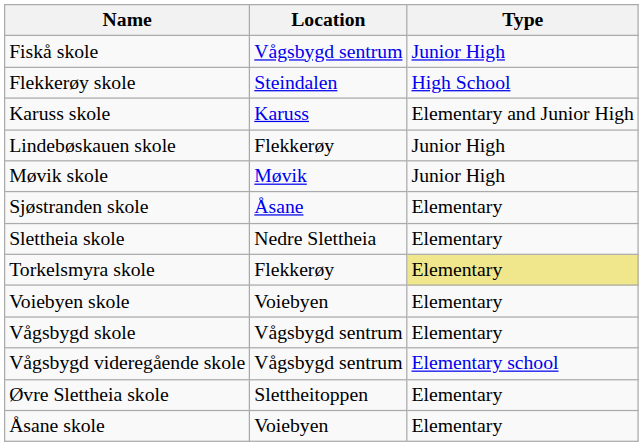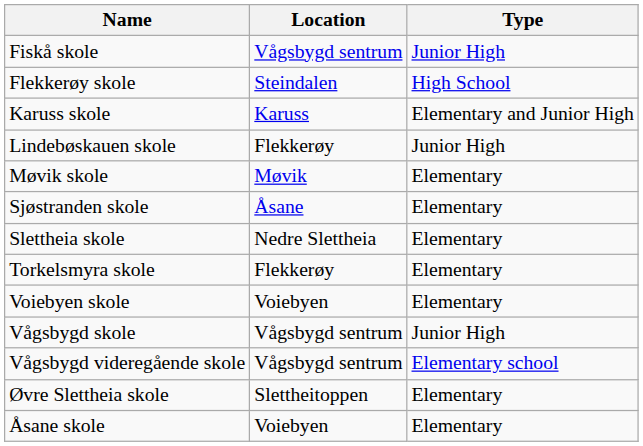 <table class="wikitable sortable">
 <tr>
 <th>Name</th>
 <th>Location</th>
 <th>Type</th>
 </tr>
 <tr>
 <td>Fiskå skole</td>
 <td><a href='#'>Vågsbygd sentrum</a></td>
 <td><a href='#'>Junior High</a></td>
 </tr>
 <tr>
 <td>Flekkerøy skole</td>
 <td><a href='#'>Steindalen</a></td>
 <td><a href='#'>High School</a></td>
 </tr>
 <tr>
 <td>Karuss skole</td>
 <td><a href='#'>Karuss</a></td>
 <td>Elementary and Junior High</td>
 </tr>
 <tr>
 <td>Lindebøskauen skole</td>
 <td>Flekkerøy</td>
 <td>Junior High</td>
 </tr>
 <tr>
 <td>Møvik skole</td>
 <td><a href='#'>Møvik</a></td>
-<td>Junior High</td>
+<td>Elementary</td>
 </tr>
 <tr>
 <td>Sjøstranden skole</td>
 <td><a href='#'>Åsane</a></td>
 <td>Elementary</td>
 </tr>
 <tr>
 <td>Slettheia skole</td>
 <td>Nedre Slettheia</td>
 <td>Elementary</td>
 </tr>
 <tr>
 <td>Torkelsmyra skole</td>
 <td>Flekkerøy</td>
-<td style="background: khaki;">Elementary</td>
+<td>Elementary</td>
 </tr>
 <tr>
 <td>Voiebyen skole</td>
 <td>Voiebyen</td>
 <td>Elementary</td>
 </tr>
 <tr>
 <td>Vågsbygd skole</td>
 <td>Vågsbygd sentrum</td>
-<td>Elementary</td>
+<td>Junior High</td>
 </tr>
 <tr>
 <td>Vågsbygd videregående skole</td>
 <td>Vågsbygd sentrum</td>
 <td><a href='#'>Elementary school</a></td>
 </tr>
 <tr>
 <td>Øvre Slettheia skole</td>
 <td>Slettheitoppen</td>
 <td>Elementary</td>
 </tr>
 <tr>
 <td>Åsane skole</td>
 <td>Voiebyen</td>
 <td>Elementary</td>
 </tr>
 </table>
